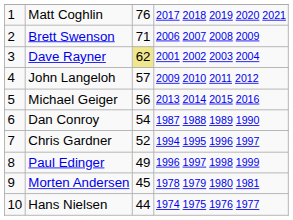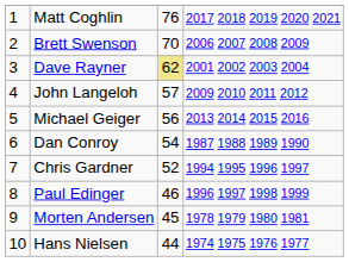 <table class="wikitable">
 <tr>
 </tr>
 <tr>
 <td>1</td>
 <td>Matt Coghlin</td>
 <td>76</td>
 <td style="font-size:80%;"><a href='#'>2017</a> <a href='#'>2018</a> <a href='#'>2019</a> <a href='#'>2020</a> <a href='#'>2021</a></td>
 </tr>
 <tr>
 <td>2</td>
 <td><a href='#'>Brett Swenson</a></td>
-<td>71</td>
+<td>70</td>
 <td style="font-size:80%;"><a href='#'>2006</a> <a href='#'>2007</a> <a href='#'>2008</a> <a href='#'>2009</a></td>
 </tr>
 <tr>
 <td>3</td>
 <td><a href='#'>Dave Rayner</a></td>
 <td style="background: khaki;">62</td>
 <td style="font-size:80%;"><a href='#'>2001</a> <a href='#'>2002</a> <a href='#'>2003</a> <a href='#'>2004</a></td>
 </tr>
 <tr>
 <td>4</td>
 <td>John Langeloh</td>
 <td>57</td>
 <td style="font-size:80%;"><a href='#'>2009</a> <a href='#'>2010</a> <a href='#'>2011</a> <a href='#'>2012</a></td>
 </tr>
 <tr>
 <td>5</td>
 <td>Michael Geiger</td>
 <td>56</td>
 <td style="font-size:80%;"><a href='#'>2013</a> <a href='#'>2014</a> <a href='#'>2015</a> <a href='#'>2016</a></td>
 </tr>
 <tr>
 <td>6</td>
 <td>Dan Conroy</td>
 <td>54</td>
 <td style="font-size:80%;"><a href='#'>1987</a> <a href='#'>1988</a> <a href='#'>1989</a> <a href='#'>1990</a></td>
 </tr>
 <tr>
 <td>7</td>
 <td>Chris Gardner</td>
 <td>52</td>
 <td style="font-size:80%;"><a href='#'>1994</a> <a href='#'>1995</a> <a href='#'>1996</a> <a href='#'>1997</a></td>
 </tr>
 <tr>
 <td>8</td>
 <td><a href='#'>Paul Edinger</a></td>
-<td>49</td>
+<td>46</td>
 <td style="font-size:80%;"><a href='#'>1996</a> <a href='#'>1997</a> <a href='#'>1998</a> <a href='#'>1999</a></td>
 </tr>
 <tr>
 <td>9</td>
 <td><a href='#'>Morten Andersen</a></td>
 <td>45</td>
 <td style="font-size:80%;"><a href='#'>1978</a> <a href='#'>1979</a> <a href='#'>1980</a> <a href='#'>1981</a></td>
 </tr>
 <tr>
 <td>10</td>
 <td>Hans Nielsen</td>
 <td>44</td>
 <td style="font-size:80%;"><a href='#'>1974</a> <a href='#'>1975</a> <a href='#'>1976</a> <a href='#'>1977</a></td>
 </tr>
 </table>
